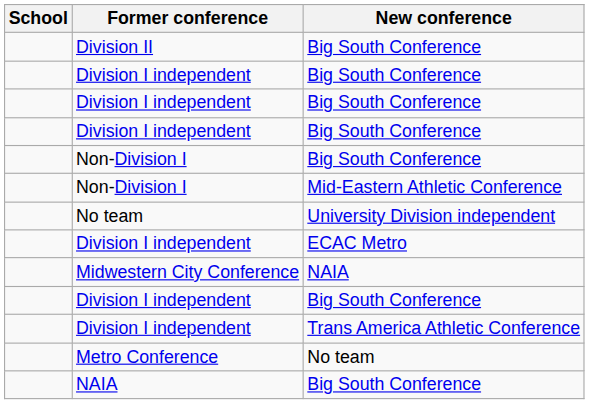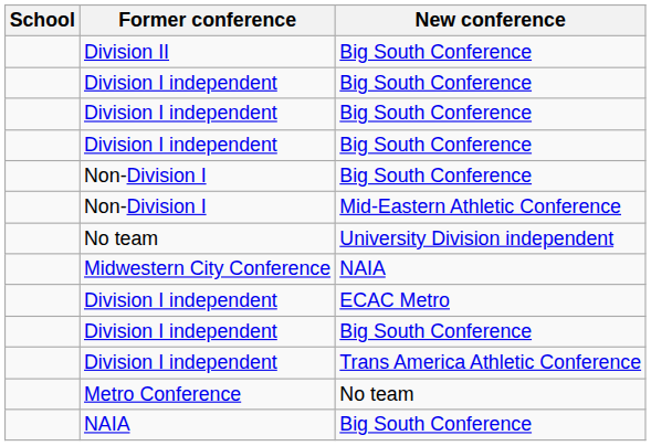 <table class="wikitable sortable">
 <tr>
 <th>School</th>
 <th>Former conference</th>
 <th>New conference</th>
 </tr>
 <tr>
 <td></td>
 <td><a href='#'>Division II</a></td>
 <td><a href='#'>Big South Conference</a></td>
 </tr>
 <tr>
 <td></td>
 <td><a href='#'>Division I independent</a></td>
 <td><a href='#'>Big South Conference</a></td>
 </tr>
 <tr>
 <td></td>
 <td><a href='#'>Division I independent</a></td>
 <td><a href='#'>Big South Conference</a></td>
 </tr>
 <tr>
 <td></td>
 <td><a href='#'>Division I independent</a></td>
 <td><a href='#'>Big South Conference</a></td>
 </tr>
 <tr>
 <td></td>
 <td>Non-<a href='#'>Division I</a></td>
 <td><a href='#'>Big South Conference</a></td>
 </tr>
 <tr>
 <td></td>
 <td>Non-<a href='#'>Division I</a></td>
 <td><a href='#'>Mid-Eastern Athletic Conference</a></td>
 </tr>
 <tr>
 <td></td>
 <td>No team</td>
 <td><a href='#'>University Division independent</a></td>
 </tr>
 <tr>
 <td></td>
-<td><a href='#'>Division I independent</a></td>
-<td><a href='#'>ECAC Metro</a></td>
+<td><a href='#'>Midwestern City Conference</a></td>
+<td><a href='#'>NAIA</a></td>
 </tr>
 <tr>
 <td></td>
-<td><a href='#'>Midwestern City Conference</a></td>
-<td><a href='#'>NAIA</a></td>
+<td><a href='#'>Division I independent</a></td>
+<td><a href='#'>ECAC Metro</a></td>
 </tr>
 <tr>
 <td></td>
 <td><a href='#'>Division I independent</a></td>
 <td><a href='#'>Big South Conference</a></td>
 </tr>
 <tr>
 <td></td>
 <td><a href='#'>Division I independent</a></td>
 <td><a href='#'>Trans America Athletic Conference</a></td>
 </tr>
 <tr>
 <td></td>
 <td><a href='#'>Metro Conference</a></td>
 <td>No team</td>
 </tr>
 <tr>
 <td></td>
 <td><a href='#'>NAIA</a></td>
 <td><a href='#'>Big South Conference</a></td>
 </tr>
 </table>
